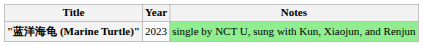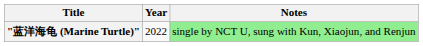 <table class="wikitable plainrowheaders">
 <tr>
 <th scope="col">Title</th>
 <th scope="col">Year</th>
 <th scope="col">Notes</th>
 </tr>
 <tr>
 <th scope="row">"蓝洋海龟 (Marine Turtle)"</th>
-<td>2023</td>
+<td>2022</td>
 <td style="background: lightgreen;">single by NCT U, sung with Kun, Xiaojun, and Renjun</td>
 </tr>
 </table>
